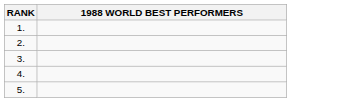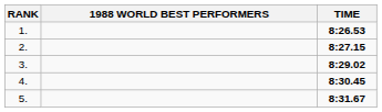 <table class="wikitable" style="border-collapse: collapse; font-size: 90%;">
 <tr>
 <th>RANK</th>
 <th align="center" style="width: 25em">1988 WORLD BEST PERFORMERS</th>
+<th align="center" style="width: 5em">TIME</th>
 </tr>
 <tr>
 <td align="center">1.</td>
 <td></td>
+<td align="center"><strong>8:26.53</strong></td>
 </tr>
 <tr>
 <td align="center">2.</td>
 <td></td>
+<td align="center"><strong>8:27.15</strong></td>
 </tr>
 <tr>
 <td align="center">3.</td>
 <td></td>
+<td align="center"><strong>8:29.02</strong></td>
 </tr>
 <tr>
 <td align="center">4.</td>
 <td></td>
+<td align="center"><strong>8:30.45</strong></td>
 </tr>
 <tr>
 <td align="center">5.</td>
 <td></td>
+<td align="center"><strong>8:31.67</strong></td>
 </tr>
 </table>
